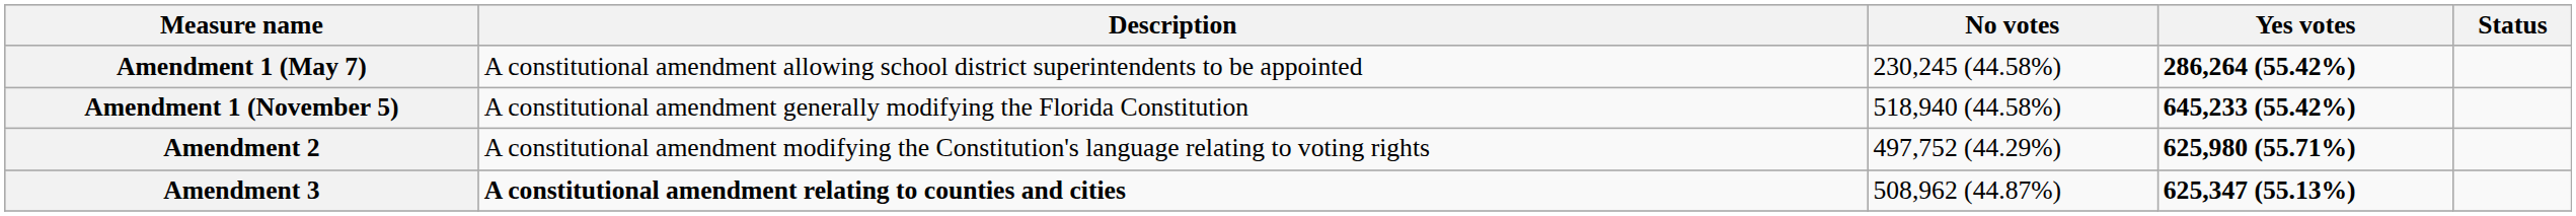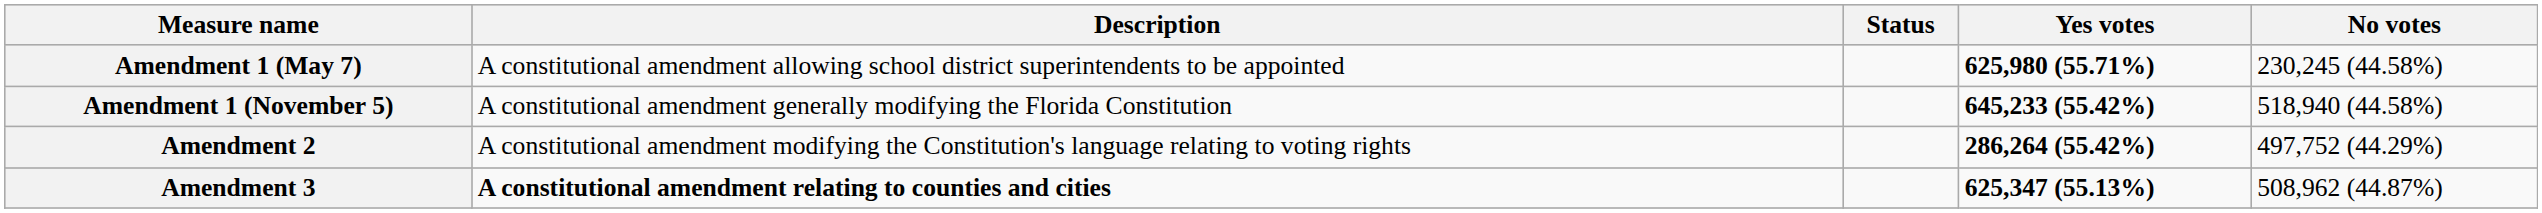 <table class="wikitable sortable plainrowheaders" style="width:100%">
 <tr>
 <th scope="col">Measure name</th>
 <th class="unsortable" scope="col">Description</th>
+<th scope="col">Status</th>
+<th scope="col">Yes votes</th>
 <th scope="col">No votes</th>
-<th scope="col">Yes votes</th>
-<th scope="col">Status</th>
 </tr>
 <tr>
 <th scope="row">Amendment 1 (May 7)</th>
 <td>A constitutional amendment allowing school district superintendents to be appointed</td>
+<td></td>
+<td><strong>625,980 (55.71%)</strong></td>
 <td>230,245 (44.58%)</td>
-<td><strong>286,264 (55.42%)</strong></td>
-<td></td>
 </tr>
 <tr>
 <th scope="row">Amendment 1 (November 5)</th>
 <td>A constitutional amendment generally modifying the Florida Constitution</td>
+<td></td>
+<td><strong>645,233 (55.42%)</strong></td>
 <td>518,940 (44.58%)</td>
-<td><strong>645,233 (55.42%)</strong></td>
-<td></td>
 </tr>
 <tr>
 <th scope="row">Amendment 2</th>
 <td>A constitutional amendment modifying the Constitution's language relating to voting rights</td>
+<td></td>
+<td><strong>286,264 (55.42%)</strong></td>
 <td>497,752 (44.29%)</td>
-<td><strong>625,980 (55.71%)</strong></td>
-<td></td>
 </tr>
 <tr>
 <th scope="row">Amendment 3</th>
 <td><strong>A constitutional amendment relating to counties and cities</strong></td>
+<td></td>
+<td><strong>625,347 (55.13%)</strong></td>
 <td>508,962 (44.87%)</td>
-<td><strong>625,347 (55.13%)</strong></td>
-<td></td>
 </tr>
 </table>
